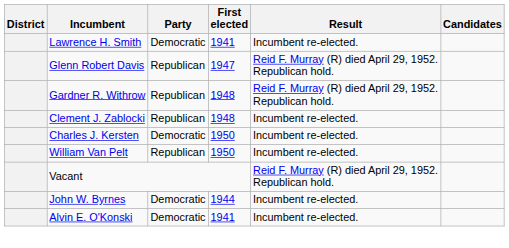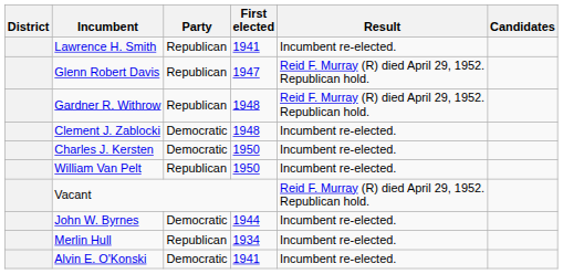 <table class=wikitable>
 <tr valign=bottom>
 <th>District</th>
 <th>Incumbent</th>
 <th>Party</th>
 <th>First<br>elected</th>
 <th>Result</th>
 <th>Candidates</th>
 </tr>
 <tr>
 <th></th>
 <td><a href='#'>Lawrence H. Smith</a></td>
-<td>Democratic</td>
+<td>Republican</td>
 <td><a href='#'>1941</a></td>
 <td>Incumbent re-elected.</td>
 <td nowrap></td>
 </tr>
 <tr>
 <th></th>
 <td><a href='#'>Glenn Robert Davis</a></td>
 <td>Republican</td>
 <td><a href='#'>1947</a></td>
 <td><a href='#'>Reid F. Murray</a> (R) died April 29, 1952.<br>Republican hold.</td>
 <td nowrap></td>
 </tr>
 <tr>
 <th></th>
 <td><a href='#'>Gardner R. Withrow</a></td>
 <td>Republican</td>
 <td><a href='#'>1948</a></td>
 <td><a href='#'>Reid F. Murray</a> (R) died April 29, 1952.<br>Republican hold.</td>
 <td nowrap></td>
 </tr>
 <tr>
 <th></th>
 <td><a href='#'>Clement J. Zablocki</a></td>
-<td>Republican</td>
+<td>Democratic</td>
 <td><a href='#'>1948</a></td>
 <td>Incumbent re-elected.</td>
 <td nowrap></td>
 </tr>
 <tr>
 <th></th>
 <td><a href='#'>Charles J. Kersten</a></td>
 <td>Democratic</td>
 <td><a href='#'>1950</a></td>
 <td>Incumbent re-elected.</td>
 <td nowrap></td>
 </tr>
 <tr>
 <th></th>
 <td><a href='#'>William Van Pelt</a></td>
 <td>Republican</td>
 <td><a href='#'>1950</a></td>
 <td>Incumbent re-elected.</td>
 <td nowrap></td>
 </tr>
 <tr>
 <th></th>
 <td colspan=3>Vacant</td>
 <td><a href='#'>Reid F. Murray</a> (R) died April 29, 1952.<br>Republican hold.</td>
 <td nowrap></td>
 </tr>
 <tr>
 <th></th>
 <td><a href='#'>John W. Byrnes</a></td>
 <td>Democratic</td>
 <td><a href='#'>1944</a></td>
 <td>Incumbent re-elected.</td>
 <td nowrap></td>
 </tr>
 <tr>
 <th></th>
+<td><a href='#'>Merlin Hull</a></td>
+<td>Republican</td>
+<td><a href='#'>1934</a></td>
+<td>Incumbent re-elected.</td>
+<td nowrap></td>
+</tr>
+<tr>
+<th></th>
 <td><a href='#'>Alvin E. O'Konski</a></td>
 <td>Democratic</td>
 <td><a href='#'>1941</a></td>
 <td>Incumbent re-elected.</td>
 <td nowrap></td>
 </tr>
 </table>
